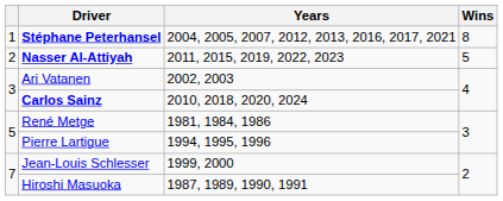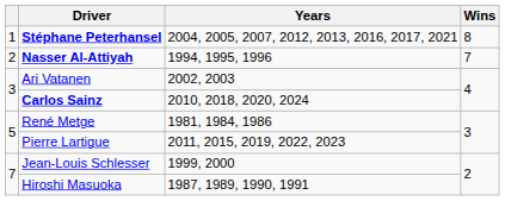 <table class="wikitable">
 <tr>
 <th></th>
 <th>Driver</th>
 <th>Years</th>
 <th>Wins</th>
 </tr>
 <tr>
 <td>1</td>
 <td> <strong><a href='#'>Stéphane Peterhansel</a></strong></td>
 <td>2004, 2005, 2007, 2012, 2013, 2016, 2017, 2021</td>
 <td>8</td>
 </tr>
 <tr>
 <td>2</td>
 <td> <strong><a href='#'>Nasser Al-Attiyah</a></strong></td>
-<td>2011, 2015, 2019, 2022, 2023</td>
-<td>5</td>
+<td>1994, 1995, 1996</td>
+<td>7</td>
 </tr>
 <tr>
 <td rowspan="2">3</td>
 <td> <a href='#'>Ari Vatanen</a></td>
 <td>2002, 2003</td>
 <td rowspan="2">4</td>
 </tr>
 <tr>
 <td> <strong><a href='#'>Carlos Sainz</a></strong></td>
 <td>2010, 2018, 2020, 2024</td>
 </tr>
 <tr>
 <td rowspan="2">5</td>
 <td> <a href='#'>René Metge</a></td>
 <td>1981, 1984, 1986</td>
 <td rowspan="2">3</td>
 </tr>
 <tr>
 <td> <a href='#'>Pierre Lartigue</a></td>
-<td>1994, 1995, 1996</td>
+<td>2011, 2015, 2019, 2022, 2023</td>
 </tr>
 <tr>
 <td rowspan="2">7</td>
 <td> <a href='#'>Jean-Louis Schlesser</a></td>
 <td>1999, 2000</td>
 <td rowspan="2">2</td>
 </tr>
 <tr>
 <td> <a href='#'>Hiroshi Masuoka</a></td>
 <td>1987, 1989, 1990, 1991</td>
 </tr>
 </table>
